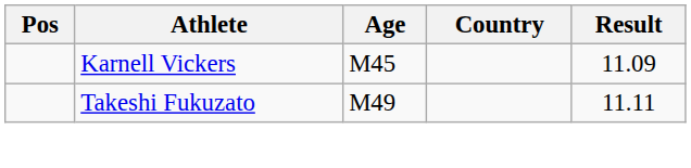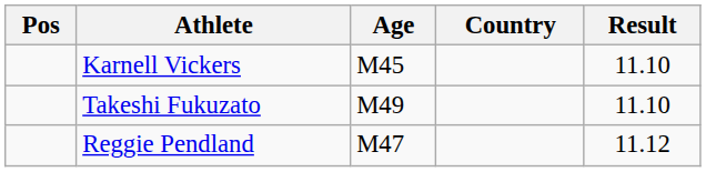 <table class="wikitable"  style="text-align:center; width:50%;">
 <tr>
 <th>Pos</th>
 <th>Athlete</th>
 <th>Age</th>
 <th>Country</th>
 <th>Result</th>
 </tr>
 <tr>
 <td align=center></td>
 <td align=left><a href='#'>Karnell Vickers</a></td>
 <td align=left>M45</td>
 <td align=left></td>
-<td>11.09</td>
+<td>11.10</td>
 </tr>
 <tr>
 <td align=center></td>
 <td align=left><a href='#'>Takeshi Fukuzato</a></td>
 <td align=left>M49</td>
 <td align=left></td>
-<td>11.11</td>
+<td>11.10</td>
+</tr>
+<tr>
+<td align=center></td>
+<td align=left><a href='#'>Reggie Pendland</a></td>
+<td align=left>M47</td>
+<td align=left></td>
+<td>11.12</td>
 </tr>
 </table>
